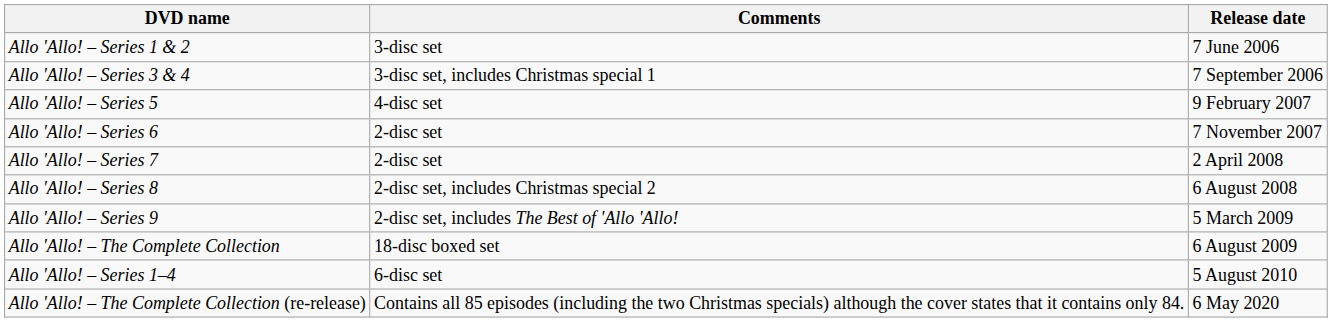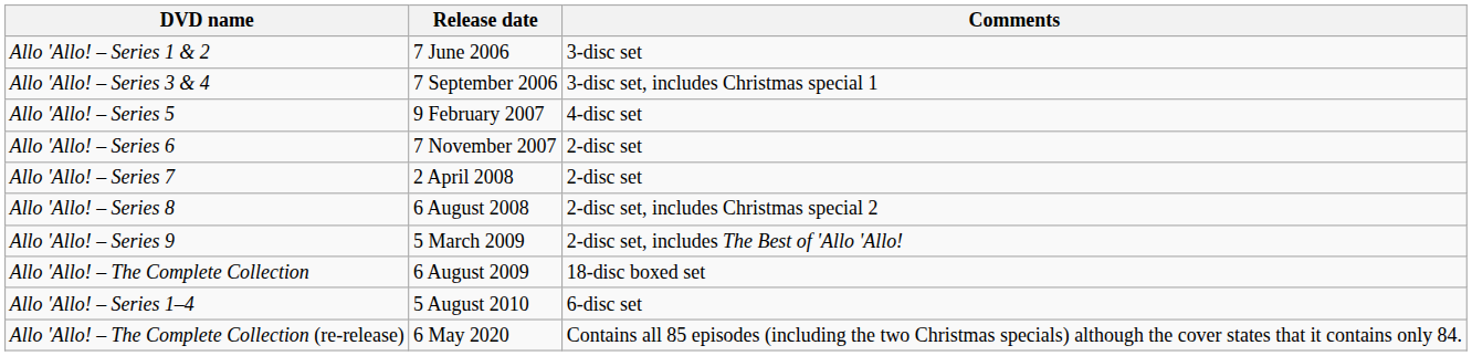 <table class="wikitable">
 <tr>
 <th>DVD name</th>
+<th>Release date</th>
 <th>Comments</th>
-<th>Release date</th>
 </tr>
 <tr>
 <td><em>Allo 'Allo! – Series 1 & 2</em></td>
+<td>7 June 2006</td>
 <td>3-disc set</td>
-<td>7 June 2006</td>
 </tr>
 <tr>
 <td><em>Allo 'Allo! – Series 3 & 4</em></td>
+<td>7 September 2006</td>
 <td>3-disc set, includes Christmas special 1</td>
-<td>7 September 2006</td>
 </tr>
 <tr>
 <td><em>Allo 'Allo! – Series 5</em></td>
+<td>9 February 2007</td>
 <td>4-disc set</td>
-<td>9 February 2007</td>
 </tr>
 <tr>
 <td><em>Allo 'Allo! – Series 6</em></td>
+<td>7 November 2007</td>
 <td>2-disc set</td>
-<td>7 November 2007</td>
 </tr>
 <tr>
 <td><em>Allo 'Allo! – Series 7</em></td>
+<td>2 April 2008</td>
 <td>2-disc set</td>
-<td>2 April 2008</td>
 </tr>
 <tr>
 <td><em>Allo 'Allo! – Series 8</em></td>
+<td>6 August 2008</td>
 <td>2-disc set, includes Christmas special 2</td>
-<td>6 August 2008</td>
 </tr>
 <tr>
 <td><em>Allo 'Allo! – Series 9</em></td>
+<td>5 March 2009</td>
 <td>2-disc set, includes <em>The Best of 'Allo 'Allo!</em></td>
-<td>5 March 2009</td>
 </tr>
 <tr>
 <td><em>Allo 'Allo! – The Complete Collection</em></td>
+<td>6 August 2009</td>
 <td>18-disc boxed set</td>
-<td>6 August 2009</td>
 </tr>
 <tr>
 <td><em>Allo 'Allo! – Series 1–4</em></td>
+<td>5 August 2010</td>
 <td>6-disc set</td>
-<td>5 August 2010</td>
 </tr>
 <tr>
 <td><em>Allo 'Allo! – The Complete Collection</em> (re-release)</td>
+<td>6 May 2020</td>
 <td>Contains all 85 episodes (including the two Christmas specials) although the cover states that it contains only 84.</td>
-<td>6 May 2020</td>
 </tr>
 </table>
